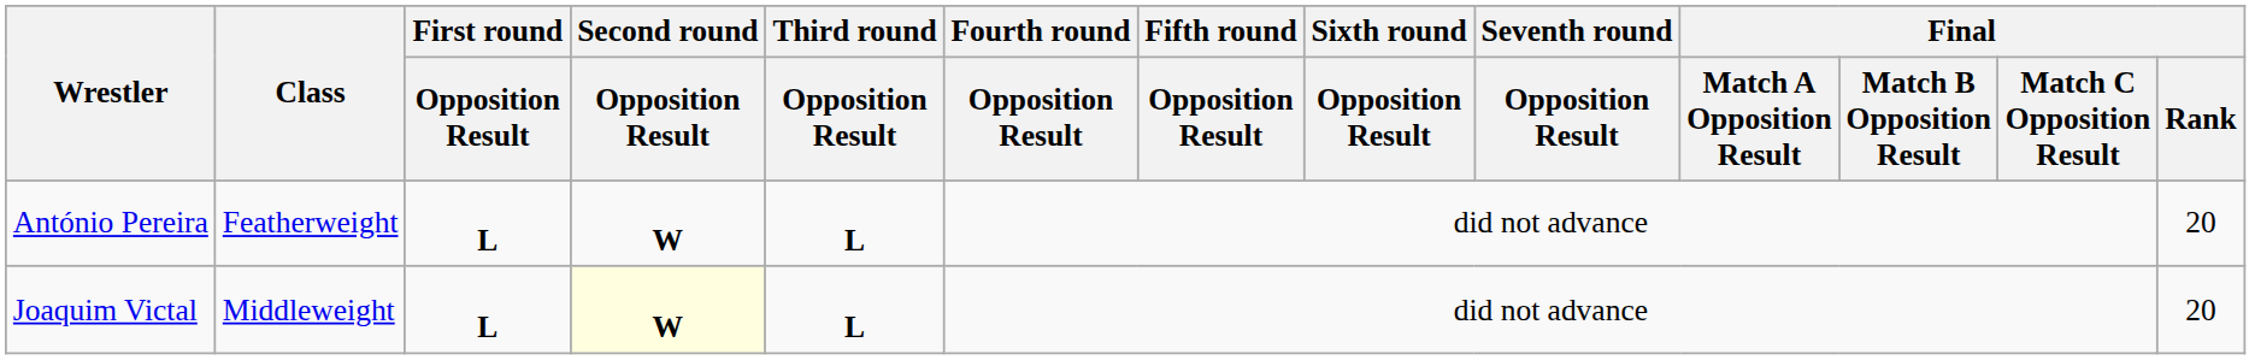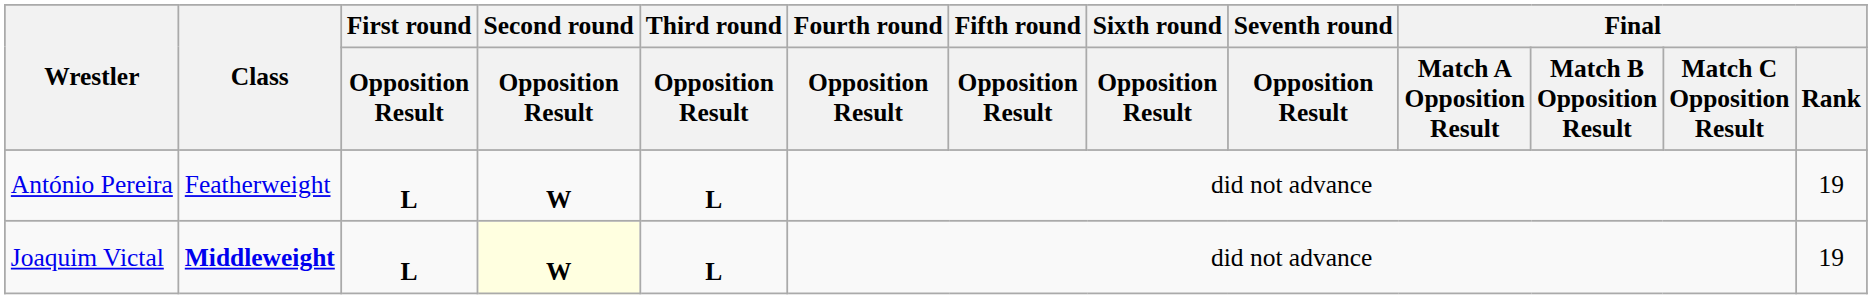 <table class=wikitable style="font-size:90%">
 <tr>
 <th rowspan="2">Wrestler</th>
 <th rowspan="2">Class</th>
 <th>First round</th>
 <th>Second round</th>
 <th>Third round</th>
 <th>Fourth round</th>
 <th>Fifth round</th>
 <th>Sixth round</th>
 <th>Seventh round</th>
 <th colspan="4">Final</th>
 </tr>
 <tr>
 <th>Opposition<br>Result</th>
 <th>Opposition<br>Result</th>
 <th>Opposition<br>Result</th>
 <th>Opposition<br>Result</th>
 <th>Opposition<br>Result</th>
 <th>Opposition<br>Result</th>
 <th>Opposition<br>Result</th>
 <th>Match A<br>Opposition<br>Result</th>
 <th>Match B<br>Opposition<br>Result</th>
 <th>Match C<br>Opposition<br>Result</th>
 <th>Rank</th>
 </tr>
 <tr>
 <td><a href='#'>António Pereira</a></td>
 <td><a href='#'>Featherweight</a></td>
 <td align=center> <br> <strong>L</strong></td>
 <td align=center> <br> <strong>W</strong></td>
 <td align=center> <br> <strong>L</strong></td>
 <td align=center colspan=7>did not advance</td>
-<td align=center>20</td>
+<td align=center>19</td>
 </tr>
 <tr>
 <td><a href='#'>Joaquim Victal</a></td>
-<td><a href='#'>Middleweight</a></td>
+<td><strong><a href='#'>Middleweight</a></strong></td>
 <td align=center> <br> <strong>L</strong></td>
 <td align=center style="background: lightyellow;"> <br> <strong>W</strong></td>
 <td align=center> <br> <strong>L</strong></td>
 <td align=center colspan=7>did not advance</td>
-<td align=center>20</td>
+<td align=center>19</td>
 </tr>
 </table>
